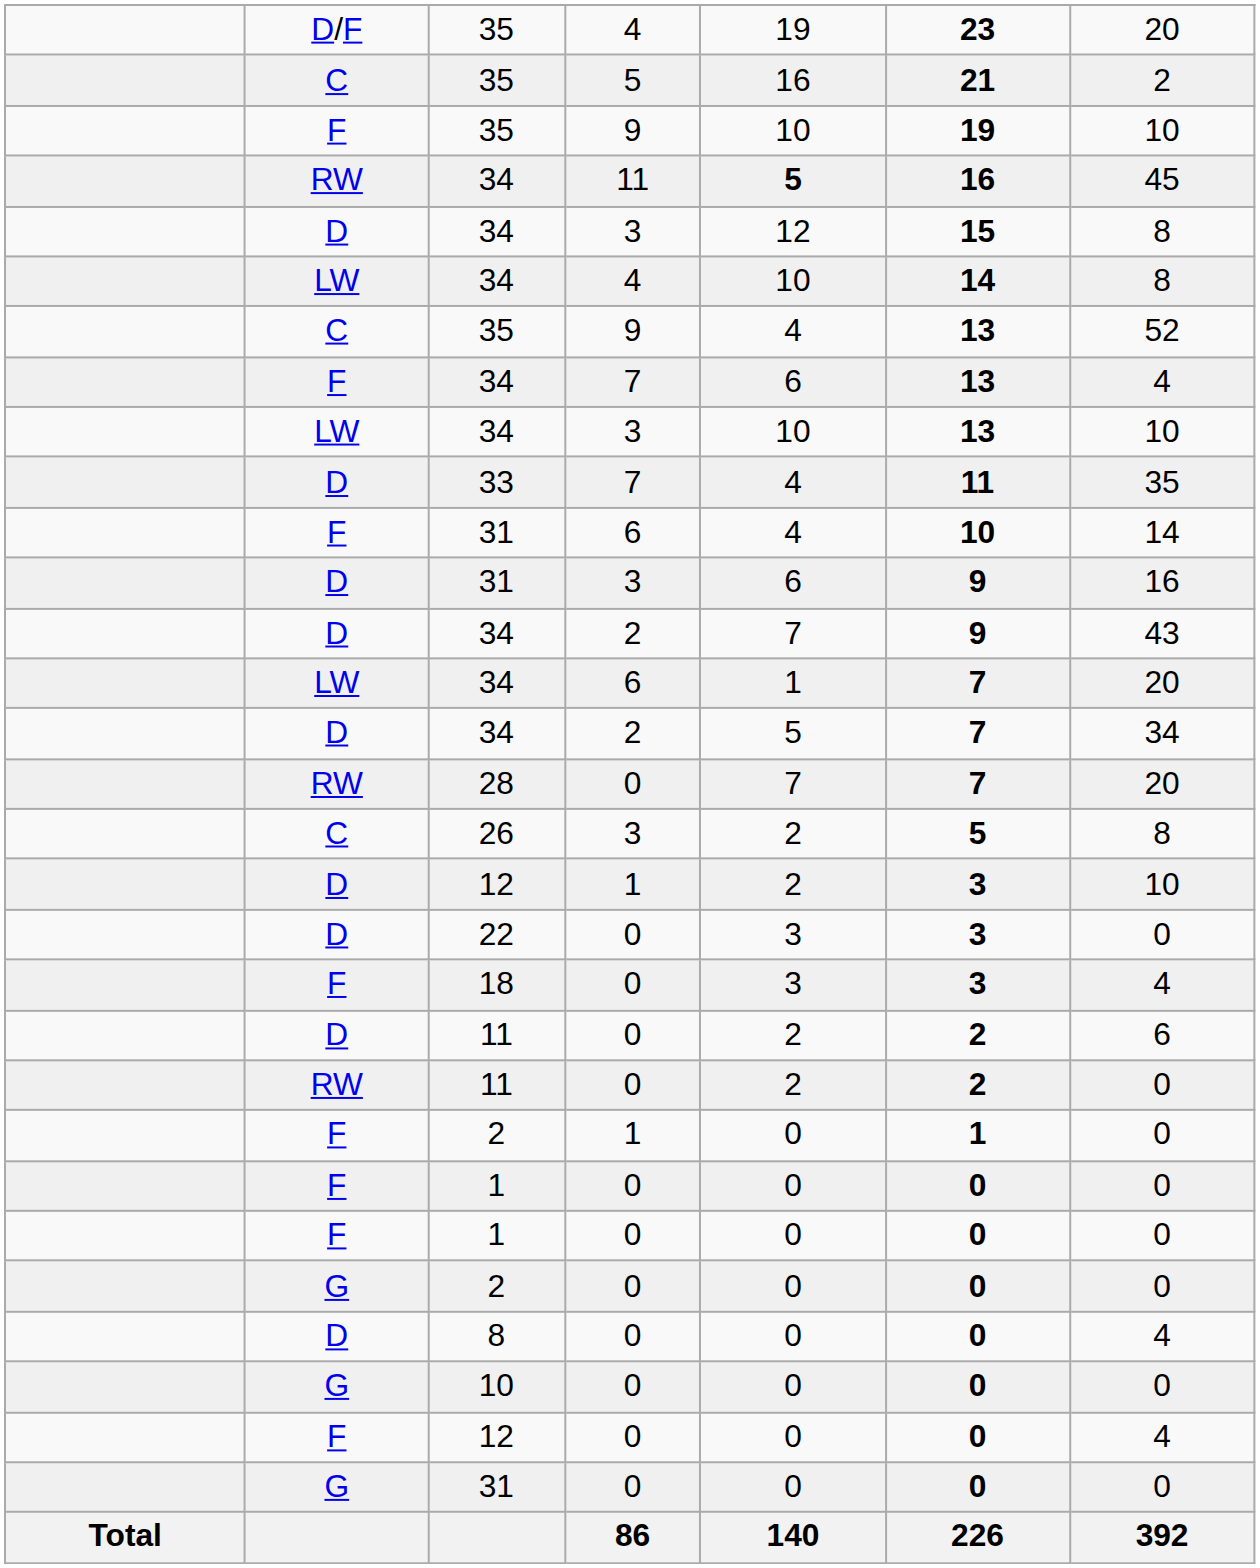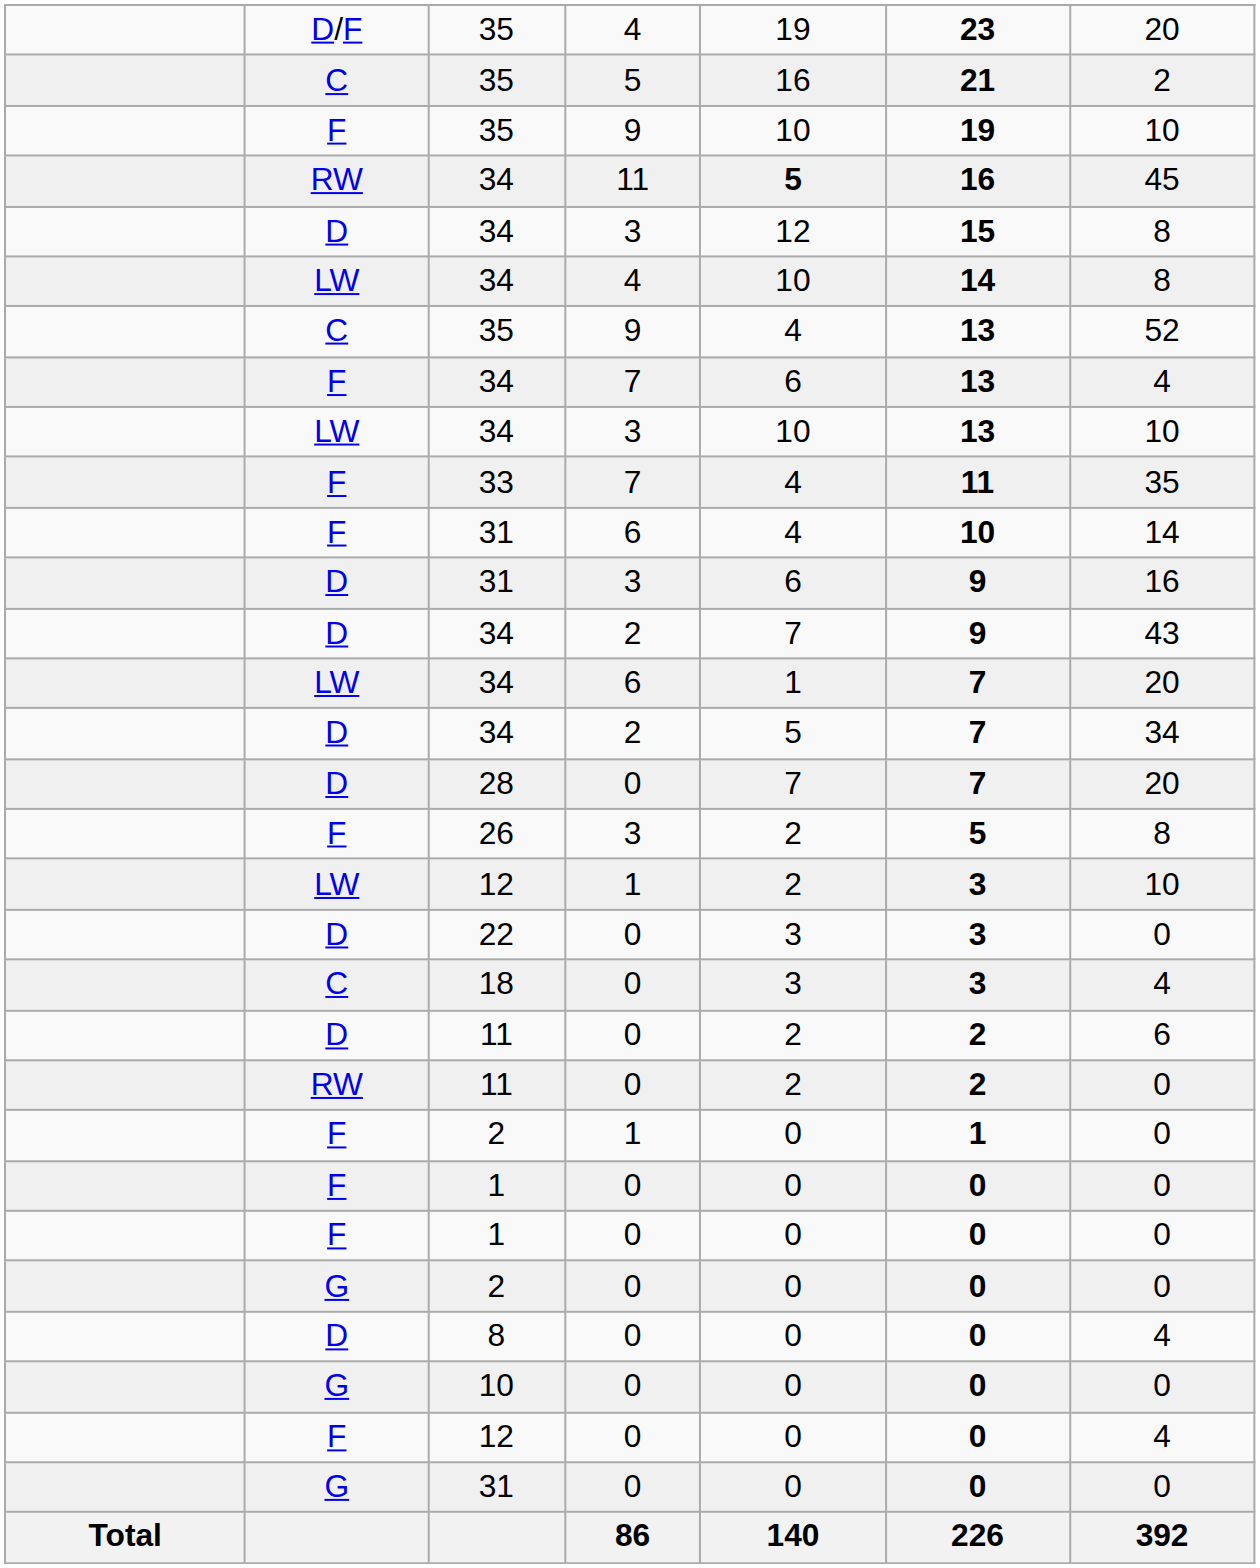 <table class="wikitable sortable" width=50%>
 <tr align="center">
 </tr>
 <tr align="center" bgcolor="">
 <td></td>
 <td><a href='#'>D</a>/<a href='#'>F</a></td>
 <td>35</td>
 <td>4</td>
 <td>19</td>
 <td><strong>23</strong></td>
 <td>20</td>
 </tr>
 <tr align="center" bgcolor="f0f0f0">
 <td></td>
 <td><a href='#'>C</a></td>
 <td>35</td>
 <td>5</td>
 <td>16</td>
 <td><strong>21</strong></td>
 <td>2</td>
 </tr>
 <tr align="center" bgcolor="">
 <td></td>
 <td><a href='#'>F</a></td>
 <td>35</td>
 <td>9</td>
 <td>10</td>
 <td><strong>19</strong></td>
 <td>10</td>
 </tr>
 <tr align="center" bgcolor="f0f0f0">
 <td></td>
 <td><a href='#'>RW</a></td>
 <td>34</td>
 <td>11</td>
 <td><strong>5</strong></td>
 <td><strong>16</strong></td>
 <td>45</td>
 </tr>
 <tr align="center" bgcolor="">
 <td></td>
 <td><a href='#'>D</a></td>
 <td>34</td>
 <td>3</td>
 <td>12</td>
 <td><strong>15</strong></td>
 <td>8</td>
 </tr>
 <tr align="center" bgcolor="f0f0f0">
 <td></td>
 <td><a href='#'>LW</a></td>
 <td>34</td>
 <td>4</td>
 <td>10</td>
 <td><strong>14</strong></td>
 <td>8</td>
 </tr>
 <tr align="center" bgcolor="">
 <td></td>
 <td><a href='#'>C</a></td>
 <td>35</td>
 <td>9</td>
 <td>4</td>
 <td><strong>13</strong></td>
 <td>52</td>
 </tr>
 <tr align="center" bgcolor="f0f0f0">
 <td></td>
 <td><a href='#'>F</a></td>
 <td>34</td>
 <td>7</td>
 <td>6</td>
 <td><strong>13</strong></td>
 <td>4</td>
 </tr>
 <tr align="center" bgcolor="">
 <td></td>
 <td><a href='#'>LW</a></td>
 <td>34</td>
 <td>3</td>
 <td>10</td>
 <td><strong>13</strong></td>
 <td>10</td>
 </tr>
 <tr align="center" bgcolor="f0f0f0">
 <td></td>
-<td><a href='#'>D</a></td>
+<td><a href='#'>F</a></td>
 <td>33</td>
 <td>7</td>
 <td>4</td>
 <td><strong>11</strong></td>
 <td>35</td>
 </tr>
 <tr align="center" bgcolor="">
 <td></td>
 <td><a href='#'>F</a></td>
 <td>31</td>
 <td>6</td>
 <td>4</td>
 <td><strong>10</strong></td>
 <td>14</td>
 </tr>
 <tr align="center" bgcolor="f0f0f0">
 <td></td>
 <td><a href='#'>D</a></td>
 <td>31</td>
 <td>3</td>
 <td>6</td>
 <td><strong>9</strong></td>
 <td>16</td>
 </tr>
 <tr align="center" bgcolor="">
 <td></td>
 <td><a href='#'>D</a></td>
 <td>34</td>
 <td>2</td>
 <td>7</td>
 <td><strong>9</strong></td>
 <td>43</td>
 </tr>
 <tr align="center" bgcolor="f0f0f0">
 <td></td>
 <td><a href='#'>LW</a></td>
 <td>34</td>
 <td>6</td>
 <td>1</td>
 <td><strong>7</strong></td>
 <td>20</td>
 </tr>
 <tr align="center" bgcolor="">
 <td></td>
 <td><a href='#'>D</a></td>
 <td>34</td>
 <td>2</td>
 <td>5</td>
 <td><strong>7</strong></td>
 <td>34</td>
 </tr>
 <tr align="center" bgcolor="f0f0f0">
 <td></td>
-<td><a href='#'>RW</a></td>
+<td><a href='#'>D</a></td>
 <td>28</td>
 <td>0</td>
 <td>7</td>
 <td><strong>7</strong></td>
 <td>20</td>
 </tr>
 <tr align="center" bgcolor="">
 <td></td>
-<td><a href='#'>C</a></td>
+<td><a href='#'>F</a></td>
 <td>26</td>
 <td>3</td>
 <td>2</td>
 <td><strong>5</strong></td>
 <td>8</td>
 </tr>
 <tr align="center" bgcolor="f0f0f0">
 <td></td>
-<td><a href='#'>D</a></td>
+<td><a href='#'>LW</a></td>
 <td>12</td>
 <td>1</td>
 <td>2</td>
 <td><strong>3</strong></td>
 <td>10</td>
 </tr>
 <tr align="center" bgcolor="">
 <td></td>
 <td><a href='#'>D</a></td>
 <td>22</td>
 <td>0</td>
 <td>3</td>
 <td><strong>3</strong></td>
 <td>0</td>
 </tr>
 <tr align="center" bgcolor="f0f0f0">
 <td></td>
-<td><a href='#'>F</a></td>
+<td><a href='#'>C</a></td>
 <td>18</td>
 <td>0</td>
 <td>3</td>
 <td><strong>3</strong></td>
 <td>4</td>
 </tr>
 <tr align="center" bgcolor="">
 <td></td>
 <td><a href='#'>D</a></td>
 <td>11</td>
 <td>0</td>
 <td>2</td>
 <td><strong>2</strong></td>
 <td>6</td>
 </tr>
 <tr align="center" bgcolor="f0f0f0">
 <td></td>
 <td><a href='#'>RW</a></td>
 <td>11</td>
 <td>0</td>
 <td>2</td>
 <td><strong>2</strong></td>
 <td>0</td>
 </tr>
 <tr align="center" bgcolor="">
 <td></td>
 <td><a href='#'>F</a></td>
 <td>2</td>
 <td>1</td>
 <td>0</td>
 <td><strong>1</strong></td>
 <td>0</td>
 </tr>
 <tr align="center" bgcolor="f0f0f0">
 <td></td>
 <td><a href='#'>F</a></td>
 <td>1</td>
 <td>0</td>
 <td>0</td>
 <td><strong>0</strong></td>
 <td>0</td>
 </tr>
 <tr align="center" bgcolor="">
 <td></td>
 <td><a href='#'>F</a></td>
 <td>1</td>
 <td>0</td>
 <td>0</td>
 <td><strong>0</strong></td>
 <td>0</td>
 </tr>
 <tr align="center" bgcolor="f0f0f0">
 <td></td>
 <td><a href='#'>G</a></td>
 <td>2</td>
 <td>0</td>
 <td>0</td>
 <td><strong>0</strong></td>
 <td>0</td>
 </tr>
 <tr align="center" bgcolor="">
 <td></td>
 <td><a href='#'>D</a></td>
 <td>8</td>
 <td>0</td>
 <td>0</td>
 <td><strong>0</strong></td>
 <td>4</td>
 </tr>
 <tr align="center" bgcolor="f0f0f0">
 <td></td>
 <td><a href='#'>G</a></td>
 <td>10</td>
 <td>0</td>
 <td>0</td>
 <td><strong>0</strong></td>
 <td>0</td>
 </tr>
 <tr align="center" bgcolor="">
 <td></td>
 <td><a href='#'>F</a></td>
 <td>12</td>
 <td>0</td>
 <td>0</td>
 <td><strong>0</strong></td>
 <td>4</td>
 </tr>
 <tr align="center" bgcolor="f0f0f0">
 <td></td>
 <td><a href='#'>G</a></td>
 <td>31</td>
 <td>0</td>
 <td>0</td>
 <td><strong>0</strong></td>
 <td>0</td>
 </tr>
 <tr>
 <th>Total</th>
 <th></th>
 <th></th>
 <th>86</th>
 <th>140</th>
 <th>226</th>
 <th>392</th>
 </tr>
 </table>
